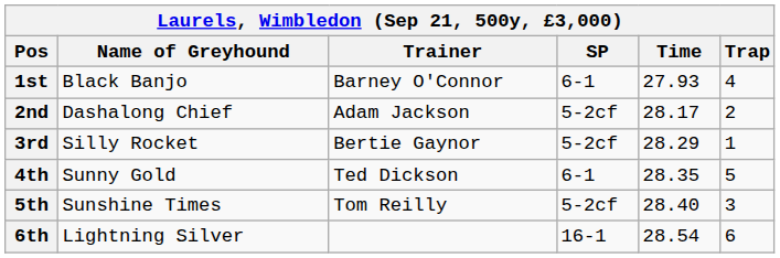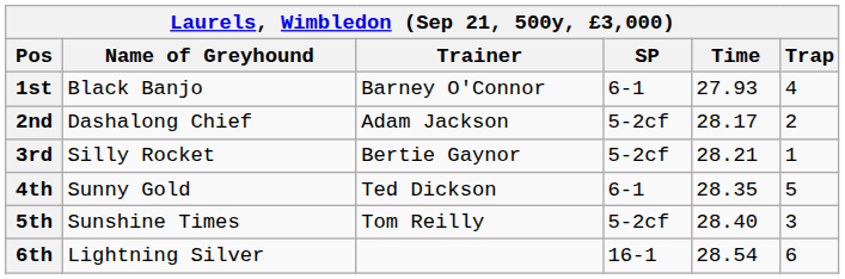 <table class="wikitable">
 <tr>
 <th colspan="6"><a href='#'>Laurels</a>, <a href='#'>Wimbledon</a> (Sep 21, 500y, £3,000)</th>
 </tr>
 <tr>
 <th width=30>Pos</th>
 <th width=180>Name of Greyhound</th>
 <th width=150>Trainer</th>
 <th width=50>SP</th>
 <th width=50>Time</th>
 <th width=30>Trap</th>
 </tr>
 <tr>
 <th>1st</th>
 <td>Black Banjo</td>
 <td>Barney O'Connor</td>
 <td>6-1</td>
 <td>27.93</td>
 <td>4</td>
 </tr>
 <tr>
 <th>2nd</th>
 <td>Dashalong Chief</td>
 <td>Adam Jackson</td>
 <td>5-2cf</td>
 <td>28.17</td>
 <td>2</td>
 </tr>
 <tr>
 <th>3rd</th>
 <td>Silly Rocket</td>
 <td>Bertie Gaynor</td>
 <td>5-2cf</td>
-<td>28.29</td>
+<td>28.21</td>
 <td>1</td>
 </tr>
 <tr>
 <th>4th</th>
 <td>Sunny Gold</td>
 <td>Ted Dickson</td>
 <td>6-1</td>
 <td>28.35</td>
 <td>5</td>
 </tr>
 <tr>
 <th>5th</th>
 <td>Sunshine Times</td>
 <td>Tom Reilly</td>
 <td>5-2cf</td>
 <td>28.40</td>
 <td>3</td>
 </tr>
 <tr>
 <th>6th</th>
 <td>Lightning Silver</td>
 <td></td>
 <td>16-1</td>
 <td>28.54</td>
 <td>6</td>
 </tr>
 </table>
